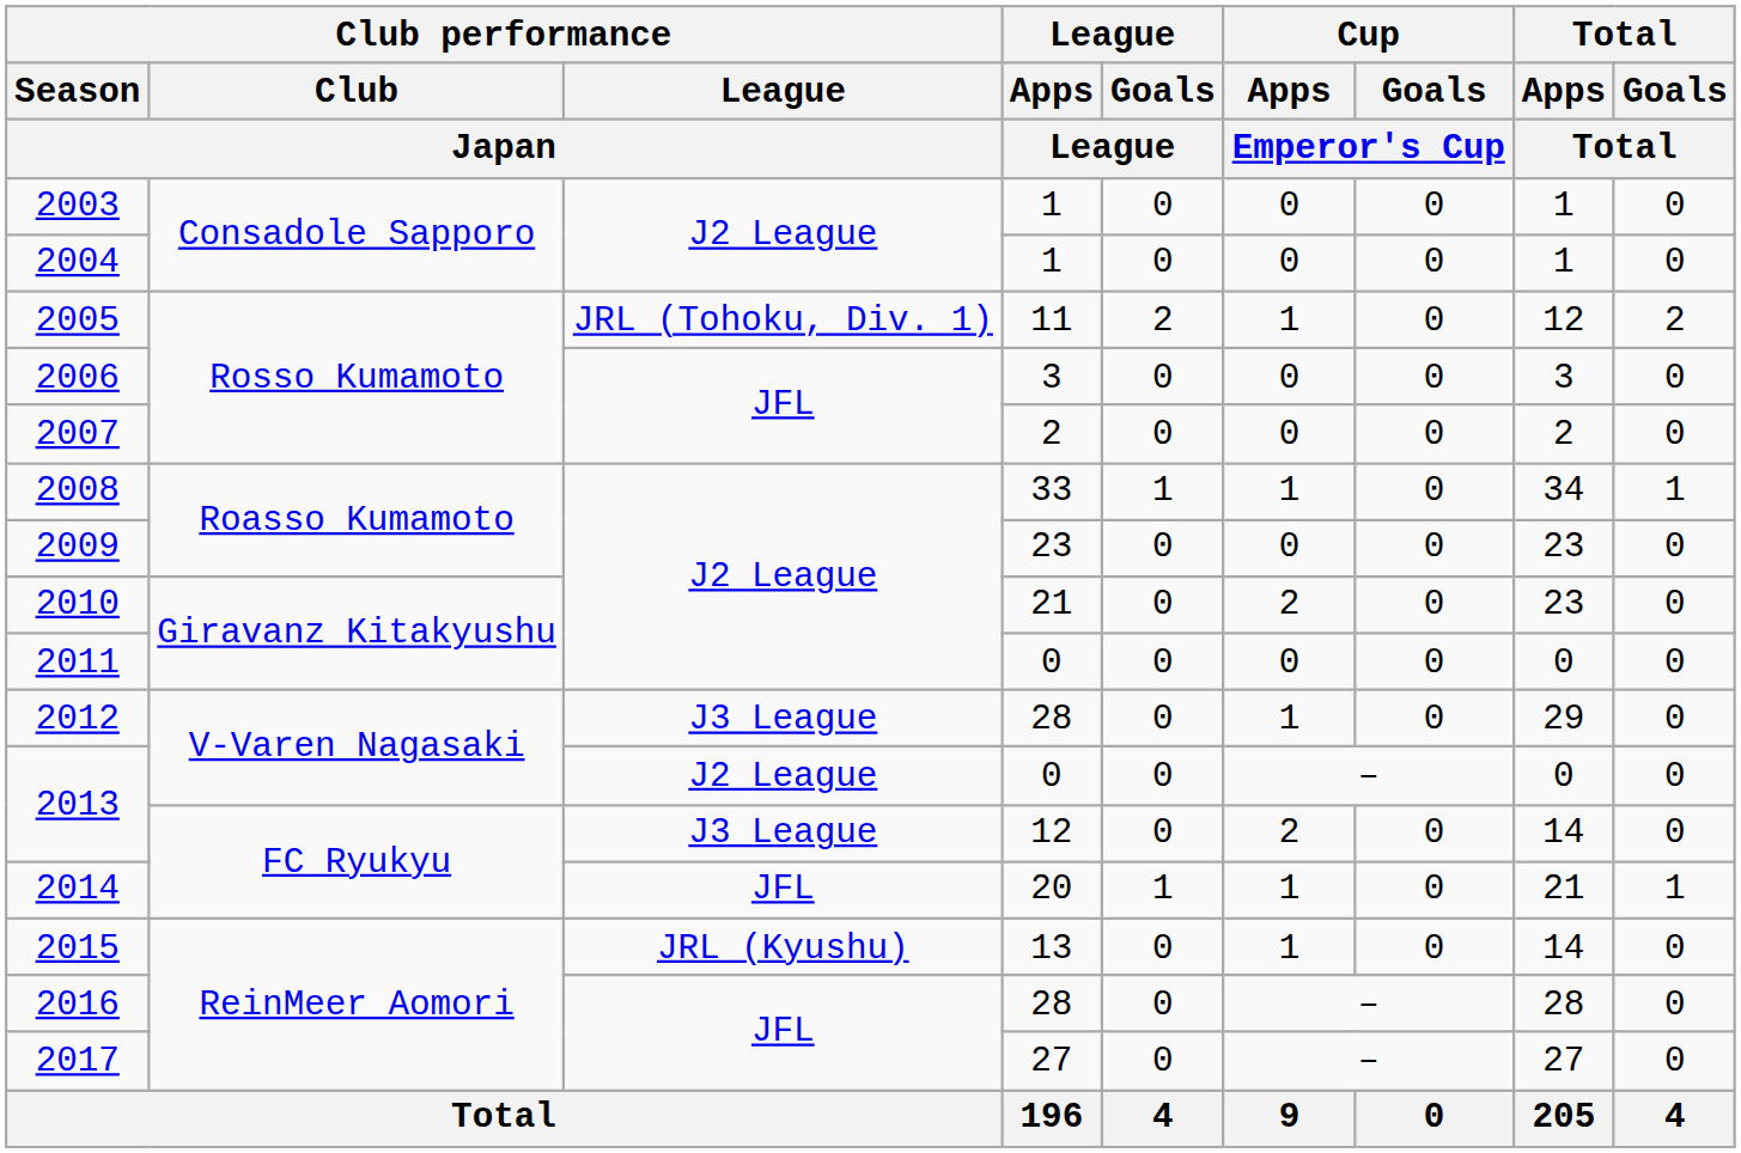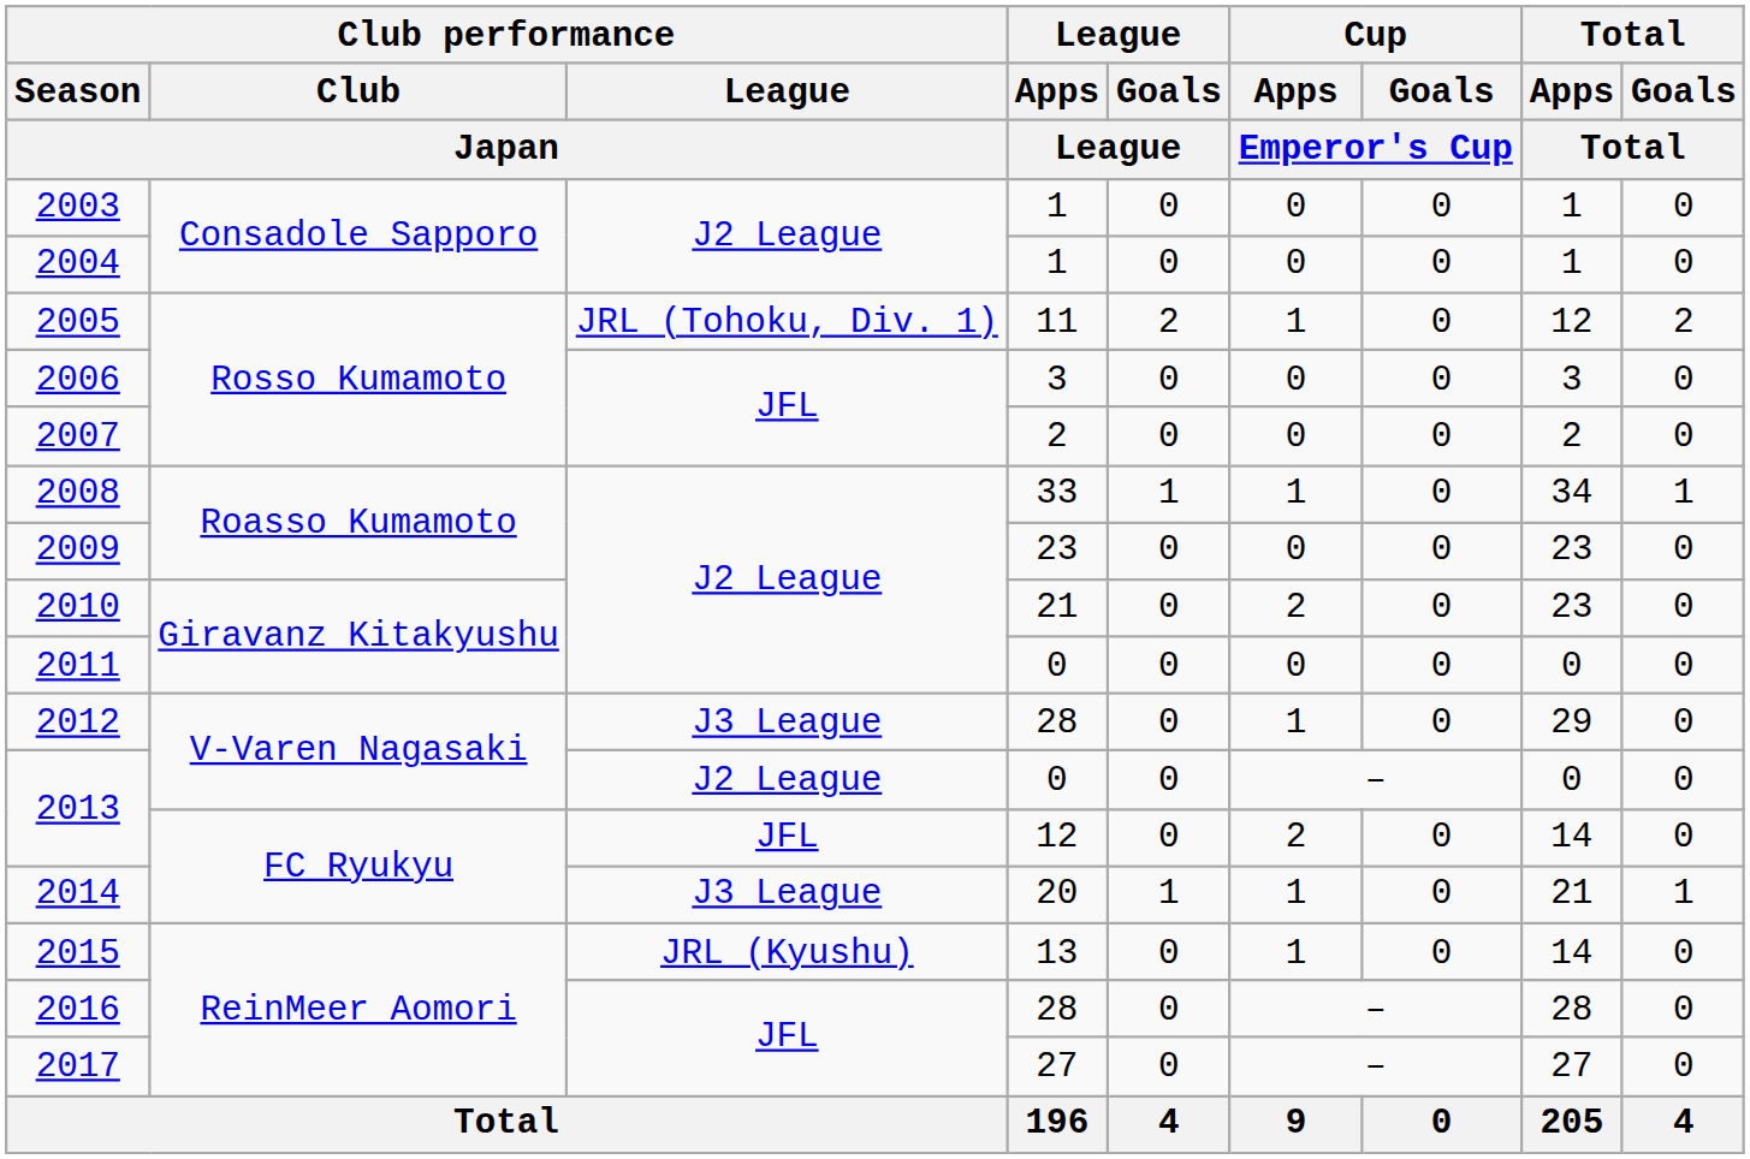 <table class="wikitable" style="text-align:center;">
 <tr>
 <th colspan=3>Club performance</th>
 <th colspan=2>League</th>
 <th colspan=2>Cup</th>
 <th colspan=2>Total</th>
 </tr>
 <tr>
 <th>Season</th>
 <th>Club</th>
 <th>League</th>
 <th>Apps</th>
 <th>Goals</th>
 <th>Apps</th>
 <th>Goals</th>
 <th>Apps</th>
 <th>Goals</th>
 </tr>
 <tr>
 <th colspan=3>Japan</th>
 <th colspan=2>League</th>
 <th colspan=2><a href='#'>Emperor's Cup</a></th>
 <th colspan=2>Total</th>
 </tr>
 <tr>
 <td><a href='#'>2003</a></td>
 <td rowspan="2"><a href='#'>Consadole Sapporo</a></td>
 <td rowspan="2"><a href='#'>J2 League</a></td>
 <td>1</td>
 <td>0</td>
 <td>0</td>
 <td>0</td>
 <td>1</td>
 <td>0</td>
 </tr>
 <tr>
 <td><a href='#'>2004</a></td>
 <td>1</td>
 <td>0</td>
 <td>0</td>
 <td>0</td>
 <td>1</td>
 <td>0</td>
 </tr>
 <tr>
 <td><a href='#'>2005</a></td>
 <td rowspan="3"><a href='#'>Rosso Kumamoto</a></td>
 <td><a href='#'>JRL (Tohoku, Div. 1)</a></td>
 <td>11</td>
 <td>2</td>
 <td>1</td>
 <td>0</td>
 <td>12</td>
 <td>2</td>
 </tr>
 <tr>
 <td><a href='#'>2006</a></td>
 <td rowspan="2"><a href='#'>JFL</a></td>
 <td>3</td>
 <td>0</td>
 <td>0</td>
 <td>0</td>
 <td>3</td>
 <td>0</td>
 </tr>
 <tr>
 <td><a href='#'>2007</a></td>
 <td>2</td>
 <td>0</td>
 <td>0</td>
 <td>0</td>
 <td>2</td>
 <td>0</td>
 </tr>
 <tr>
 <td><a href='#'>2008</a></td>
 <td rowspan="2"><a href='#'>Roasso Kumamoto</a></td>
 <td rowspan="4"><a href='#'>J2 League</a></td>
 <td>33</td>
 <td>1</td>
 <td>1</td>
 <td>0</td>
 <td>34</td>
 <td>1</td>
 </tr>
 <tr>
 <td><a href='#'>2009</a></td>
 <td>23</td>
 <td>0</td>
 <td>0</td>
 <td>0</td>
 <td>23</td>
 <td>0</td>
 </tr>
 <tr>
 <td><a href='#'>2010</a></td>
 <td rowspan="2"><a href='#'>Giravanz Kitakyushu</a></td>
 <td>21</td>
 <td>0</td>
 <td>2</td>
 <td>0</td>
 <td>23</td>
 <td>0</td>
 </tr>
 <tr>
 <td><a href='#'>2011</a></td>
 <td>0</td>
 <td>0</td>
 <td>0</td>
 <td>0</td>
 <td>0</td>
 <td>0</td>
 </tr>
 <tr>
 <td><a href='#'>2012</a></td>
 <td rowspan="2"><a href='#'>V-Varen Nagasaki</a></td>
 <td><a href='#'>J3 League</a></td>
 <td>28</td>
 <td>0</td>
 <td>1</td>
 <td>0</td>
 <td>29</td>
 <td>0</td>
 </tr>
 <tr>
 <td rowspan="2"><a href='#'>2013</a></td>
 <td><a href='#'>J2 League</a></td>
 <td>0</td>
 <td>0</td>
 <td colspan="2">–</td>
 <td>0</td>
 <td>0</td>
 </tr>
 <tr>
 <td rowspan="2"><a href='#'>FC Ryukyu</a></td>
-<td><a href='#'>J3 League</a></td>
+<td><a href='#'>JFL</a></td>
 <td>12</td>
 <td>0</td>
 <td>2</td>
 <td>0</td>
 <td>14</td>
 <td>0</td>
 </tr>
 <tr>
 <td><a href='#'>2014</a></td>
-<td><a href='#'>JFL</a></td>
+<td><a href='#'>J3 League</a></td>
 <td>20</td>
 <td>1</td>
 <td>1</td>
 <td>0</td>
 <td>21</td>
 <td>1</td>
 </tr>
 <tr>
 <td><a href='#'>2015</a></td>
 <td rowspan="3"><a href='#'>ReinMeer Aomori</a></td>
 <td><a href='#'>JRL (Kyushu)</a></td>
 <td>13</td>
 <td>0</td>
 <td>1</td>
 <td>0</td>
 <td>14</td>
 <td>0</td>
 </tr>
 <tr>
 <td><a href='#'>2016</a></td>
 <td rowspan="2"><a href='#'>JFL</a></td>
 <td>28</td>
 <td>0</td>
 <td colspan="2">–</td>
 <td>28</td>
 <td>0</td>
 </tr>
 <tr>
 <td><a href='#'>2017</a></td>
 <td>27</td>
 <td>0</td>
 <td colspan="2">–</td>
 <td>27</td>
 <td>0</td>
 </tr>
 <tr>
 <th colspan=3>Total</th>
 <th>196</th>
 <th>4</th>
 <th>9</th>
 <th>0</th>
 <th>205</th>
 <th>4</th>
 </tr>
 </table>
